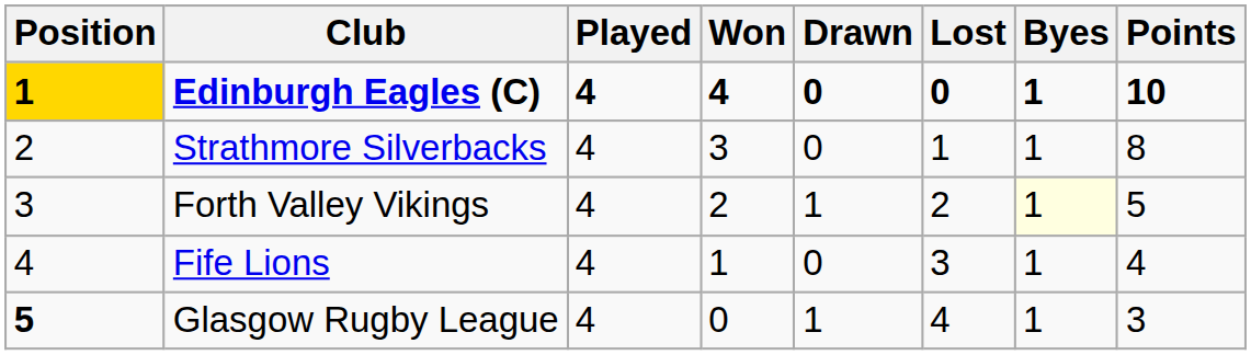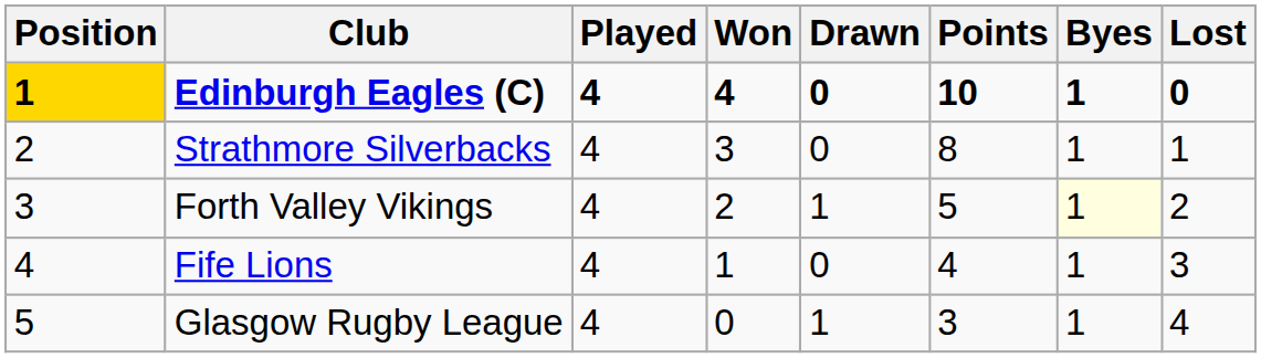 <table class="wikitable">
 <tr>
 <th>Position</th>
 <th>Club</th>
 <th>Played</th>
 <th>Won</th>
 <th>Drawn</th>
+<th>Points</th>
+<th>Byes</th>
 <th>Lost</th>
-<th>Byes</th>
-<th>Points</th>
 </tr>
 <tr>
 <td style="background: gold;"><strong>1</strong></td>
 <td><strong><a href='#'>Edinburgh Eagles</a> (C)</strong></td>
 <td><strong>4</strong></td>
 <td><strong>4</strong></td>
 <td><strong>0</strong></td>
+<td><strong>10</strong></td>
+<td><strong>1</strong></td>
 <td><strong>0</strong></td>
-<td><strong>1</strong></td>
-<td><strong>10</strong></td>
 </tr>
 <tr>
 <td>2</td>
 <td><a href='#'>Strathmore Silverbacks</a></td>
 <td>4</td>
 <td>3</td>
 <td>0</td>
+<td>8</td>
 <td>1</td>
 <td>1</td>
-<td>8</td>
 </tr>
 <tr>
 <td>3</td>
 <td>Forth Valley Vikings</td>
 <td>4</td>
 <td>2</td>
 <td>1</td>
+<td>5</td>
+<td style="background: lightyellow;">1</td>
 <td>2</td>
-<td style="background: lightyellow;">1</td>
-<td>5</td>
 </tr>
 <tr>
 <td>4</td>
 <td><a href='#'>Fife Lions</a></td>
 <td>4</td>
 <td>1</td>
 <td>0</td>
+<td>4</td>
+<td>1</td>
+<td>3</td>
+</tr>
+<tr>
+<td>5</td>
+<td>Glasgow Rugby League</td>
+<td>4</td>
+<td>0</td>
+<td>1</td>
 <td>3</td>
 <td>1</td>
 <td>4</td>
 </tr>
-<tr>
-<td><strong>5</strong></td>
-<td>Glasgow Rugby League</td>
-<td>4</td>
-<td>0</td>
-<td>1</td>
-<td>4</td>
-<td>1</td>
-<td>3</td>
-</tr>
 </table>
